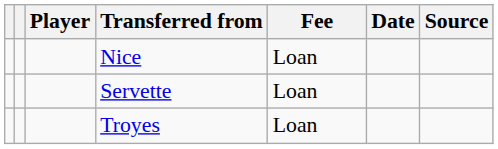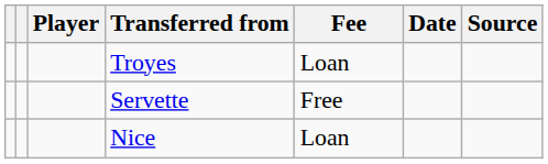 <table class="wikitable plainrowheaders sortable">
 <tr>
 <th></th>
 <th></th>
 <th scope=col>Player</th>
 <th>Transferred from</th>
 <th !scope=col; style="width: 65px;">Fee</th>
 <th scope=col>Date</th>
 <th scope=col>Source</th>
 </tr>
 <tr>
 <td align=center></td>
 <td align=center></td>
 <td></td>
-<td> <a href='#'>Nice</a></td>
+<td> <a href='#'>Troyes</a></td>
 <td>Loan</td>
 <td></td>
 <td></td>
 </tr>
 <tr>
 <td align=center></td>
 <td align=center></td>
 <td></td>
 <td> <a href='#'>Servette</a></td>
-<td>Loan</td>
+<td>Free</td>
 <td></td>
 <td></td>
 </tr>
 <tr>
 <td align=center></td>
 <td align=center></td>
 <td></td>
-<td> <a href='#'>Troyes</a></td>
+<td> <a href='#'>Nice</a></td>
 <td>Loan</td>
 <td></td>
 <td></td>
 </tr>
 </table>
